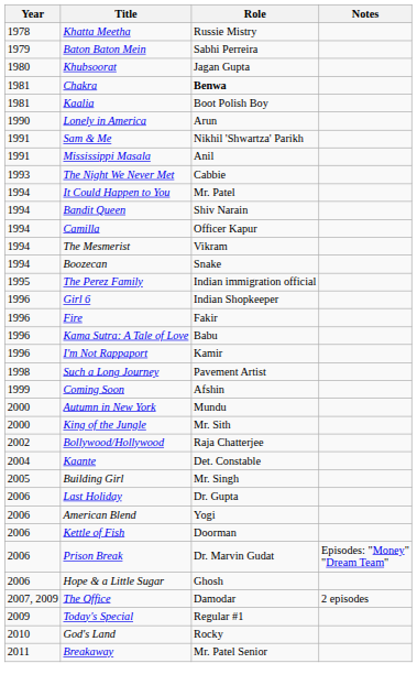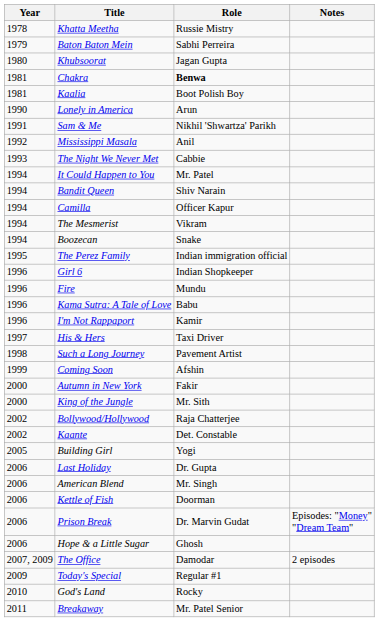 <table class="wikitable">
 <tr>
 <th>Year</th>
 <th>Title</th>
 <th>Role</th>
 <th>Notes</th>
 </tr>
 <tr>
 <td>1978</td>
 <td><em><a href='#'>Khatta Meetha</a></em></td>
 <td>Russie Mistry</td>
 <td></td>
 </tr>
 <tr>
 <td>1979</td>
 <td><em><a href='#'>Baton Baton Mein</a></em></td>
 <td>Sabhi Perreira</td>
 <td></td>
 </tr>
 <tr>
 <td>1980</td>
 <td><em><a href='#'>Khubsoorat</a></em></td>
 <td>Jagan Gupta</td>
 <td></td>
 </tr>
 <tr>
 <td>1981</td>
 <td><em><a href='#'>Chakra</a></em></td>
 <td><strong>Benwa</strong></td>
 <td></td>
 </tr>
 <tr>
 <td>1981</td>
 <td><em><a href='#'>Kaalia</a></em></td>
 <td>Boot Polish Boy</td>
 <td></td>
 </tr>
 <tr>
 <td>1990</td>
 <td><em><a href='#'>Lonely in America</a></em></td>
 <td>Arun</td>
 <td></td>
 </tr>
 <tr>
 <td>1991</td>
 <td><em><a href='#'>Sam & Me</a></em></td>
 <td>Nikhil 'Shwartza' Parikh</td>
 <td></td>
 </tr>
 <tr>
-<td>1991</td>
+<td>1992</td>
 <td><em><a href='#'>Mississippi Masala</a></em></td>
 <td>Anil</td>
 <td></td>
 </tr>
 <tr>
 <td>1993</td>
 <td><em><a href='#'>The Night We Never Met</a></em></td>
 <td>Cabbie</td>
 <td></td>
 </tr>
 <tr>
 <td>1994</td>
 <td><em><a href='#'>It Could Happen to You</a></em></td>
 <td>Mr. Patel</td>
 <td></td>
 </tr>
 <tr>
 <td>1994</td>
 <td><em><a href='#'>Bandit Queen</a></em></td>
 <td>Shiv Narain</td>
 <td></td>
 </tr>
 <tr>
 <td>1994</td>
 <td><em><a href='#'>Camilla</a></em></td>
 <td>Officer Kapur</td>
 <td></td>
 </tr>
 <tr>
 <td>1994</td>
 <td><em>The Mesmerist</em></td>
 <td>Vikram</td>
 <td></td>
 </tr>
 <tr>
 <td>1994</td>
 <td><em>Boozecan</em></td>
 <td>Snake</td>
 <td></td>
 </tr>
 <tr>
 <td>1995</td>
 <td><em><a href='#'>The Perez Family</a></em></td>
 <td>Indian immigration official</td>
 <td></td>
 </tr>
 <tr>
 <td>1996</td>
 <td><em><a href='#'>Girl 6</a></em></td>
 <td>Indian Shopkeeper</td>
 <td></td>
 </tr>
 <tr>
 <td>1996</td>
 <td><em><a href='#'>Fire</a></em></td>
-<td>Fakir</td>
+<td>Mundu</td>
 <td></td>
 </tr>
 <tr>
 <td>1996</td>
 <td><em><a href='#'>Kama Sutra: A Tale of Love</a></em></td>
 <td>Babu</td>
 <td></td>
 </tr>
 <tr>
 <td>1996</td>
 <td><em><a href='#'>I'm Not Rappaport</a></em></td>
 <td>Kamir</td>
+<td></td>
+</tr>
+<tr>
+<td>1997</td>
+<td><em><a href='#'>His & Hers</a></em></td>
+<td>Taxi Driver</td>
 <td></td>
 </tr>
 <tr>
 <td>1998</td>
 <td><em><a href='#'>Such a Long Journey</a></em></td>
 <td>Pavement Artist</td>
 <td></td>
 </tr>
 <tr>
 <td>1999</td>
 <td><em><a href='#'>Coming Soon</a></em></td>
 <td>Afshin</td>
 <td></td>
 </tr>
 <tr>
 <td>2000</td>
 <td><em><a href='#'>Autumn in New York</a></em></td>
-<td>Mundu</td>
+<td>Fakir</td>
 <td></td>
 </tr>
 <tr>
 <td>2000</td>
 <td><em><a href='#'>King of the Jungle</a></em></td>
 <td>Mr. Sith</td>
 <td></td>
 </tr>
 <tr>
 <td>2002</td>
 <td><em><a href='#'>Bollywood/Hollywood</a></em></td>
 <td>Raja Chatterjee</td>
 <td></td>
 </tr>
 <tr>
-<td>2004</td>
+<td>2002</td>
 <td><em><a href='#'>Kaante</a></em></td>
 <td>Det. Constable</td>
 <td></td>
 </tr>
 <tr>
 <td>2005</td>
 <td><em>Building Girl</em></td>
-<td>Mr. Singh</td>
+<td>Yogi</td>
 <td></td>
 </tr>
 <tr>
 <td>2006</td>
 <td><em><a href='#'>Last Holiday</a></em></td>
 <td>Dr. Gupta</td>
 <td></td>
 </tr>
 <tr>
 <td>2006</td>
 <td><em>American Blend</em></td>
-<td>Yogi</td>
+<td>Mr. Singh</td>
 <td></td>
 </tr>
 <tr>
 <td>2006</td>
 <td><em><a href='#'>Kettle of Fish</a></em></td>
 <td>Doorman</td>
 <td></td>
 </tr>
 <tr>
 <td>2006</td>
 <td><em><a href='#'>Prison Break</a></em></td>
 <td>Dr. Marvin Gudat</td>
 <td>Episodes: "<a href='#'>Money</a>"<br>"<a href='#'>Dream Team</a>"</td>
 </tr>
 <tr>
 <td>2006</td>
 <td><em>Hope & a Little Sugar</em></td>
 <td>Ghosh</td>
 <td></td>
 </tr>
 <tr>
 <td>2007, 2009</td>
 <td><em><a href='#'>The Office</a></em></td>
 <td>Damodar</td>
 <td>2 episodes</td>
 </tr>
 <tr>
 <td>2009</td>
 <td><em><a href='#'>Today's Special</a></em></td>
 <td>Regular #1</td>
 <td></td>
 </tr>
 <tr>
 <td>2010</td>
 <td><em>God's Land</em></td>
 <td>Rocky</td>
 <td></td>
 </tr>
 <tr>
 <td>2011</td>
 <td><em><a href='#'>Breakaway</a></em></td>
 <td>Mr. Patel Senior</td>
 <td></td>
 </tr>
 </table>
